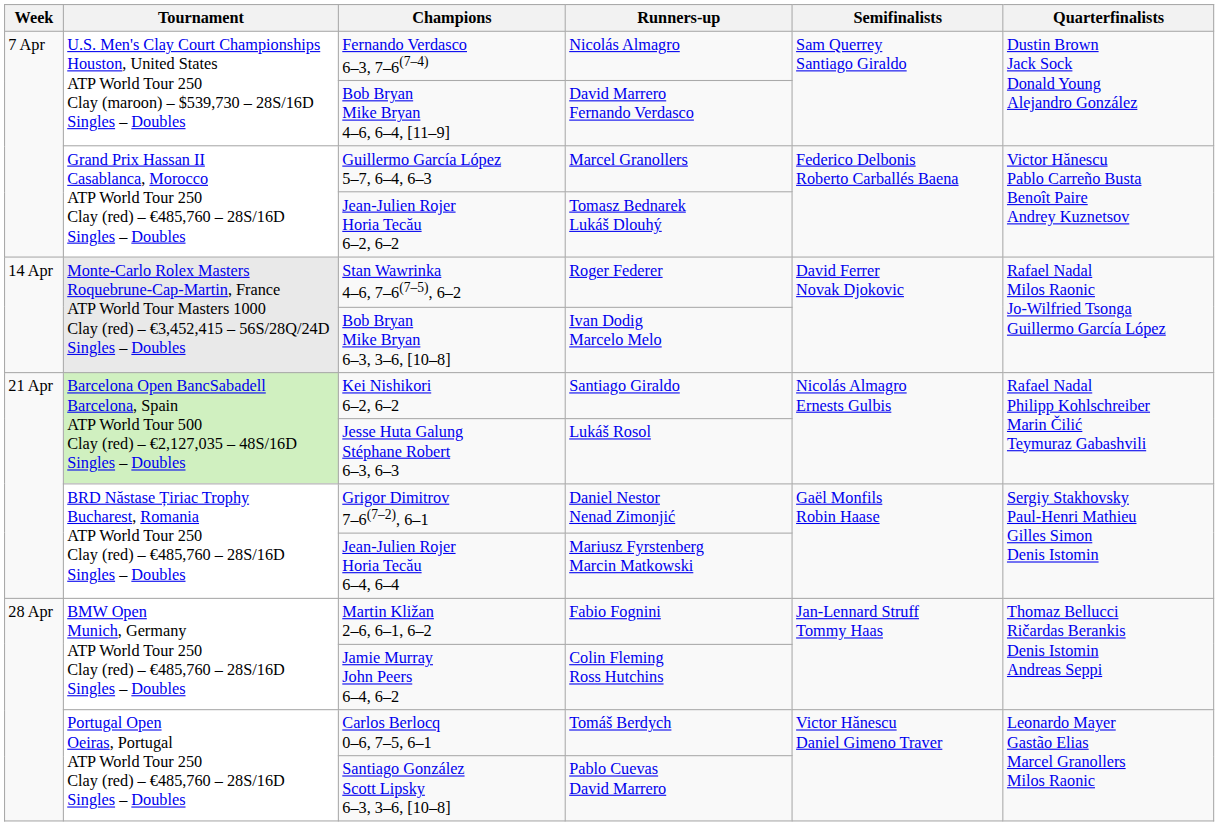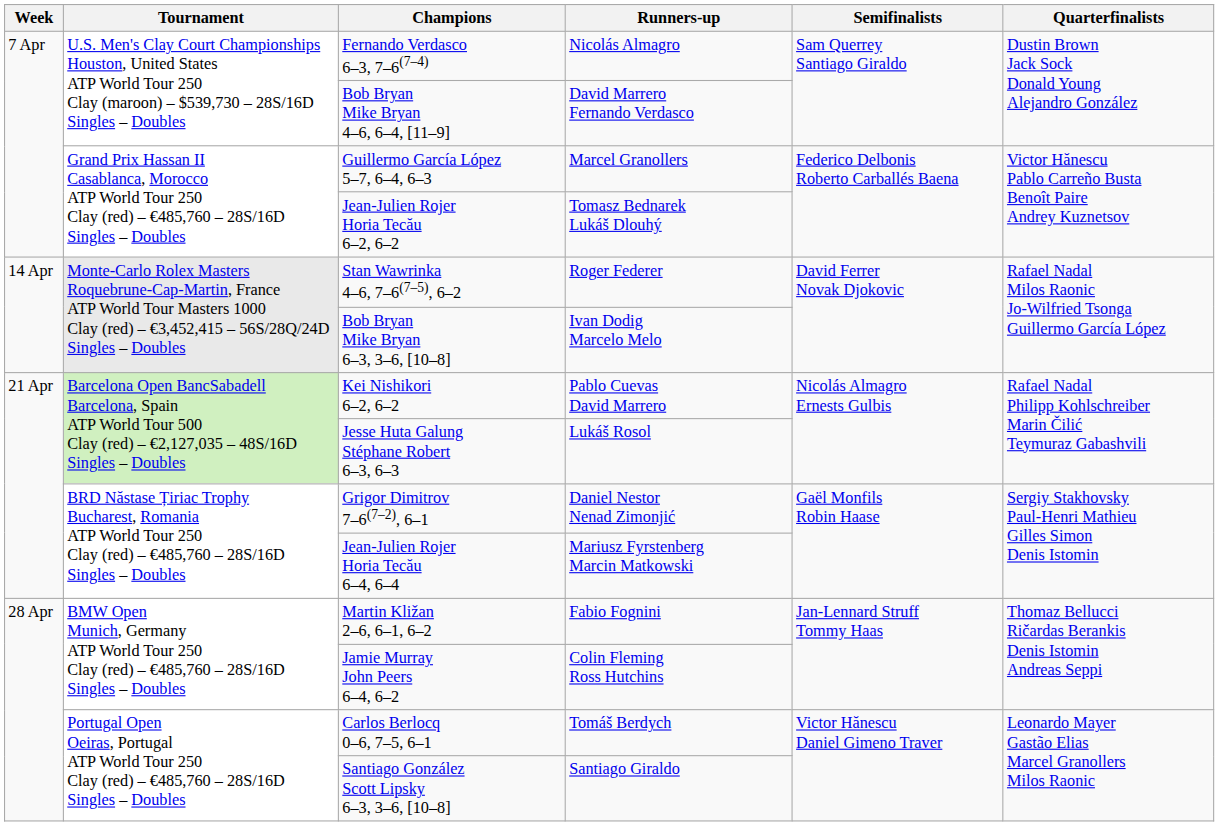 <table class=wikitable style=font-size:95%>
 <tr>
 <th style="width:48px;">Week</th>
 <th style="width:250px;">Tournament</th>
 <th style="width:205px;">Champions</th>
 <th style="width:205px;">Runners-up</th>
 <th style="width:190px;">Semifinalists</th>
 <th style="width:190px;">Quarterfinalists</th>
 </tr>
 <tr valign=top>
 <td rowspan=4>7 Apr</td>
 <td bgcolor=#ffffff rowspan=2><a href='#'>U.S. Men's Clay Court Championships</a><br> <a href='#'>Houston</a>, United States<br>ATP World Tour 250<br>Clay (maroon) – $539,730 – 28S/16D<br> <a href='#'>Singles</a> – <a href='#'>Doubles</a></td>
 <td> <a href='#'>Fernando Verdasco</a><br>6–3, 7–6<sup>(7–4)</sup></td>
 <td> <a href='#'>Nicolás Almagro</a></td>
 <td rowspan=2> <a href='#'>Sam Querrey</a> <br> <a href='#'>Santiago Giraldo</a></td>
 <td rowspan=2> <a href='#'>Dustin Brown</a> <br>  <a href='#'>Jack Sock</a><br>  <a href='#'>Donald Young</a><br> <a href='#'>Alejandro González</a></td>
 </tr>
 <tr valign=top>
 <td> <a href='#'>Bob Bryan</a><br> <a href='#'>Mike Bryan</a><br>4–6, 6–4, [11–9]</td>
 <td> <a href='#'>David Marrero</a><br> <a href='#'>Fernando Verdasco</a></td>
 </tr>
 <tr valign=top>
 <td bgcolor=#ffffff rowspan=2><a href='#'>Grand Prix Hassan II</a><br> <a href='#'>Casablanca</a>, <a href='#'>Morocco</a><br>ATP World Tour 250<br>Clay (red) – €485,760 – 28S/16D<br> <a href='#'>Singles</a> – <a href='#'>Doubles</a></td>
 <td> <a href='#'>Guillermo García López</a><br>5–7, 6–4, 6–3</td>
 <td> <a href='#'>Marcel Granollers</a></td>
 <td rowspan=2> <a href='#'>Federico Delbonis</a> <br>  <a href='#'>Roberto Carballés Baena</a></td>
 <td rowspan=2> <a href='#'>Victor Hănescu</a><br> <a href='#'>Pablo Carreño Busta</a><br> <a href='#'>Benoît Paire</a><br> <a href='#'>Andrey Kuznetsov</a></td>
 </tr>
 <tr valign=top>
 <td> <a href='#'>Jean-Julien Rojer</a> <br>  <a href='#'>Horia Tecău</a><br>6–2, 6–2</td>
 <td> <a href='#'>Tomasz Bednarek</a> <br>  <a href='#'>Lukáš Dlouhý</a></td>
 </tr>
 <tr valign=top>
 <td rowspan=2>14 Apr</td>
 <td style=background:#E9E9E9 rowspan=2><a href='#'>Monte-Carlo Rolex Masters</a><br> <a href='#'>Roquebrune-Cap-Martin</a>, France<br>ATP World Tour Masters 1000<br>Clay (red) – €3,452,415 – 56S/28Q/24D<br> <a href='#'>Singles</a> – <a href='#'>Doubles</a></td>
 <td> <a href='#'>Stan Wawrinka</a><br>4–6, 7–6<sup>(7–5)</sup>, 6–2</td>
 <td> <a href='#'>Roger Federer</a></td>
 <td rowspan=2> <a href='#'>David Ferrer</a> <br>  <a href='#'>Novak Djokovic</a></td>
 <td rowspan=2> <a href='#'>Rafael Nadal</a> <br>  <a href='#'>Milos Raonic</a><br>  <a href='#'>Jo-Wilfried Tsonga</a><br> <a href='#'>Guillermo García López</a></td>
 </tr>
 <tr valign=top>
 <td> <a href='#'>Bob Bryan</a><br> <a href='#'>Mike Bryan</a><br>6–3, 3–6, [10–8]</td>
 <td> <a href='#'>Ivan Dodig</a><br> <a href='#'>Marcelo Melo</a></td>
 </tr>
 <tr valign=top>
 <td rowspan=4>21 Apr</td>
 <td style=background:#d0f0c0 rowspan=2><a href='#'>Barcelona Open BancSabadell</a><br> <a href='#'>Barcelona</a>, Spain<br>ATP World Tour 500<br>Clay (red) – €2,127,035 – 48S/16D<br> <a href='#'>Singles</a> – <a href='#'>Doubles</a></td>
 <td> <a href='#'>Kei Nishikori</a><br>6–2, 6–2</td>
-<td> <a href='#'>Santiago Giraldo</a></td>
+<td> <a href='#'>Pablo Cuevas</a><br> <a href='#'>David Marrero</a></td>
 <td rowspan=2> <a href='#'>Nicolás Almagro</a><br>  <a href='#'>Ernests Gulbis</a></td>
 <td rowspan=2> <a href='#'>Rafael Nadal</a><br> <a href='#'>Philipp Kohlschreiber</a><br>  <a href='#'>Marin Čilić</a><br>  <a href='#'>Teymuraz Gabashvili</a></td>
 </tr>
 <tr valign=top>
 <td> <a href='#'>Jesse Huta Galung</a> <br>  <a href='#'>Stéphane Robert</a><br>6–3, 6–3</td>
 <td> <a href='#'>Lukáš Rosol</a></td>
 </tr>
 <tr valign=top>
 <td bgcolor=#ffffff rowspan=2><a href='#'>BRD Năstase Țiriac Trophy</a><br> <a href='#'>Bucharest</a>, <a href='#'>Romania</a><br>ATP World Tour 250<br>Clay (red) – €485,760 – 28S/16D<br> <a href='#'>Singles</a> – <a href='#'>Doubles</a></td>
 <td> <a href='#'>Grigor Dimitrov</a><br>7–6<sup>(7–2)</sup>, 6–1</td>
 <td> <a href='#'>Daniel Nestor</a> <br>  <a href='#'>Nenad Zimonjić</a></td>
 <td rowspan=2> <a href='#'>Gaël Monfils</a><br> <a href='#'>Robin Haase</a></td>
 <td rowspan=2> <a href='#'>Sergiy Stakhovsky</a><br> <a href='#'>Paul-Henri Mathieu</a><br>  <a href='#'>Gilles Simon</a><br> <a href='#'>Denis Istomin</a></td>
 </tr>
 <tr valign=top>
 <td> <a href='#'>Jean-Julien Rojer</a> <br>  <a href='#'>Horia Tecău</a><br>6–4, 6–4</td>
 <td> <a href='#'>Mariusz Fyrstenberg</a> <br>  <a href='#'>Marcin Matkowski</a></td>
 </tr>
 <tr valign=top>
 <td rowspan=4>28 Apr</td>
 <td style=background:#fff rowspan=2><a href='#'>BMW Open</a><br> <a href='#'>Munich</a>, Germany<br>ATP World Tour 250<br>Clay (red) – €485,760 – 28S/16D<br> <a href='#'>Singles</a> – <a href='#'>Doubles</a></td>
 <td> <a href='#'>Martin Kližan</a><br>2–6, 6–1, 6–2</td>
 <td> <a href='#'>Fabio Fognini</a></td>
 <td rowspan=2> <a href='#'>Jan-Lennard Struff</a> <br>  <a href='#'>Tommy Haas</a></td>
 <td rowspan=2> <a href='#'>Thomaz Bellucci</a><br> <a href='#'>Ričardas Berankis</a> <br>  <a href='#'>Denis Istomin</a> <br> <a href='#'>Andreas Seppi</a></td>
 </tr>
 <tr valign=top>
 <td> <a href='#'>Jamie Murray</a> <br>  <a href='#'>John Peers</a><br>6–4, 6–2</td>
 <td> <a href='#'>Colin Fleming</a> <br>  <a href='#'>Ross Hutchins</a></td>
 </tr>
 <tr valign=top>
 <td style=background:#fff rowspan=2><a href='#'>Portugal Open</a><br> <a href='#'>Oeiras</a>, Portugal<br>ATP World Tour 250<br>Clay (red) – €485,760 – 28S/16D<br> <a href='#'>Singles</a> – <a href='#'>Doubles</a></td>
 <td> <a href='#'>Carlos Berlocq</a><br>0–6, 7–5, 6–1</td>
 <td> <a href='#'>Tomáš Berdych</a></td>
 <td rowspan=2> <a href='#'>Victor Hănescu</a> <br> <a href='#'>Daniel Gimeno Traver</a></td>
 <td rowspan=2> <a href='#'>Leonardo Mayer</a><br> <a href='#'>Gastão Elias</a> <br>  <a href='#'>Marcel Granollers</a><br> <a href='#'>Milos Raonic</a></td>
 </tr>
 <tr valign=top>
 <td> <a href='#'>Santiago González</a><br> <a href='#'>Scott Lipsky</a><br>6–3, 3–6, [10–8]</td>
-<td> <a href='#'>Pablo Cuevas</a><br> <a href='#'>David Marrero</a></td>
+<td> <a href='#'>Santiago Giraldo</a></td>
 </tr>
 </table>
